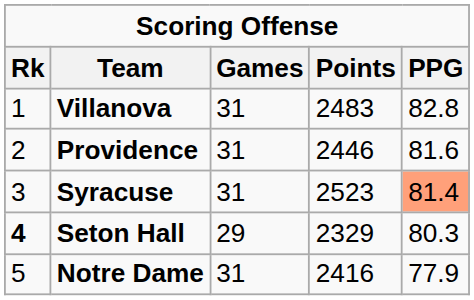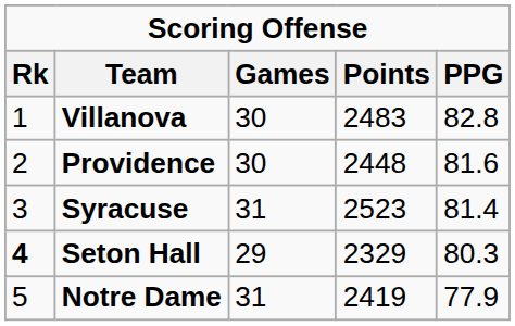 <table class="wikitable" style="white-space:nowrap; font-size:90%;">
 <tr>
 <td colspan=5 align=center><strong>Scoring Offense</strong></td>
 </tr>
 <tr>
 <th>Rk</th>
 <th>Team</th>
 <th>Games</th>
 <th>Points</th>
 <th>PPG</th>
 </tr>
 <tr>
 <td>1</td>
 <td><strong>Villanova</strong></td>
-<td>31</td>
+<td>30</td>
 <td>2483</td>
 <td>82.8</td>
 </tr>
 <tr>
 <td>2</td>
 <td><strong>Providence</strong></td>
-<td>31</td>
-<td>2446</td>
+<td>30</td>
+<td>2448</td>
 <td>81.6</td>
 </tr>
 <tr>
 <td>3</td>
 <td><strong>Syracuse</strong></td>
 <td>31</td>
 <td>2523</td>
-<td style="background: lightsalmon;">81.4</td>
+<td>81.4</td>
 </tr>
 <tr>
 <td><strong>4</strong></td>
 <td><strong>Seton Hall</strong></td>
 <td>29</td>
 <td>2329</td>
 <td>80.3</td>
 </tr>
 <tr>
 <td>5</td>
 <td><strong>Notre Dame</strong></td>
 <td>31</td>
-<td>2416</td>
+<td>2419</td>
 <td>77.9</td>
 </tr>
 </table>
